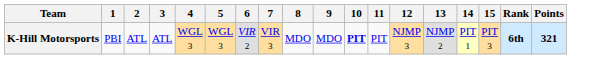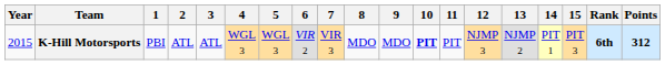 <table class="wikitable" style="text-align:center; font-size:95%">
 <tr>
+<th>Year</th>
 <th>Team</th>
 <th>1</th>
 <th>2</th>
 <th>3</th>
 <th>4</th>
 <th>5</th>
 <th>6</th>
 <th>7</th>
 <th>8</th>
 <th>9</th>
 <th>10</th>
 <th>11</th>
 <th>12</th>
 <th>13</th>
 <th>14</th>
 <th>15</th>
 <th>Rank</th>
 <th>Points</th>
 </tr>
 <tr>
+<td><a href='#'>2015</a></td>
 <th>K-Hill Motorsports</th>
 <td><a href='#'>PBI</a></td>
 <td><a href='#'>ATL</a></td>
 <td><a href='#'>ATL</a></td>
 <td style="background:#FFDF9F;"><a href='#'>WGL</a><br><small>3</small></td>
 <td style="background:#FFDF9F;"><a href='#'>WGL</a><br><small>3</small></td>
 <td style="background:#DFDFDF;"><em><a href='#'>VIR</a></em><br><small>2</small></td>
 <td style="background:#FFDF9F;"><a href='#'>VIR</a><br><small>3</small></td>
 <td><a href='#'>MDO</a></td>
 <td><a href='#'>MDO</a></td>
 <td><strong><a href='#'>PIT</a></strong></td>
 <td><a href='#'>PIT</a></td>
 <td style="background:#FFDF9F;"><a href='#'>NJMP</a><br><small>3</small></td>
 <td style="background:#DFDFDF;"><a href='#'>NJMP</a><br><small>2</small></td>
 <td style="background:#FFFFBF;"><a href='#'>PIT</a><br><small>1</small></td>
 <td style="background:#FFDF9F;"><a href='#'>PIT</a><br><small>3</small></td>
 <td style="background:#CFEAFF;"><strong>6th</strong></td>
-<td style="background:#CFEAFF;"><strong>321</strong></td>
+<td style="background:#CFEAFF;"><strong>312</strong></td>
 </tr>
 </table>
